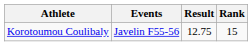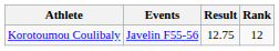 <table class=wikitable style="font-size:90%">
 <tr align=center>
 <th>Athlete</th>
 <th>Events</th>
 <th>Result</th>
 <th>Rank</th>
 </tr>
 <tr align=center>
 <td align=left><a href='#'>Korotoumou Coulibaly</a></td>
 <td align=left><a href='#'>Javelin F55-56</a></td>
 <td>12.75</td>
-<td>15</td>
+<td>12</td>
 </tr>
 </table>
